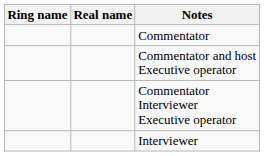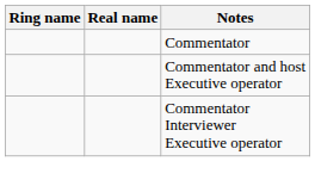 <table class="wikitable sortable">
 <tr>
 <th>Ring name</th>
 <th>Real name</th>
 <th>Notes</th>
 </tr>
 <tr>
 <td></td>
 <td></td>
 <td>Commentator</td>
 </tr>
 <tr>
 <td></td>
 <td></td>
 <td>Commentator and host<br>Executive operator</td>
 </tr>
 <tr>
 <td></td>
 <td></td>
 <td>Commentator<br>Interviewer<br>Executive operator</td>
 </tr>
-<tr>
-<td></td>
-<td></td>
-<td>Interviewer</td>
-</tr>
 </table>
